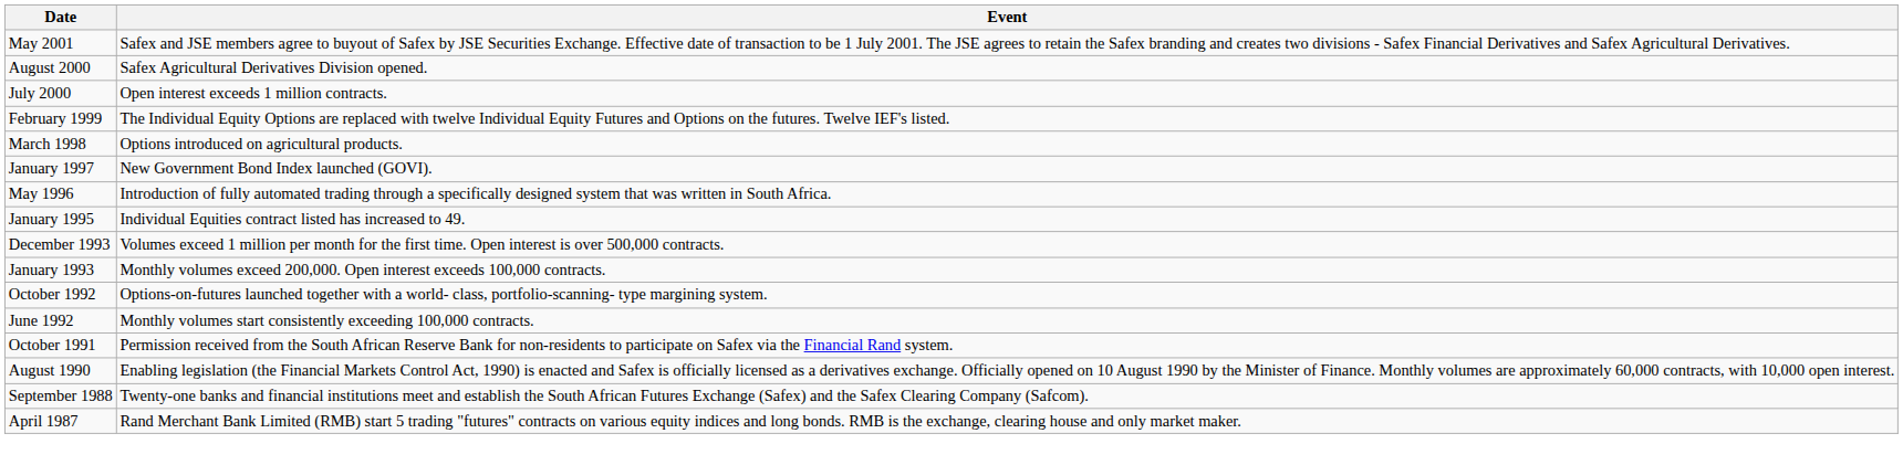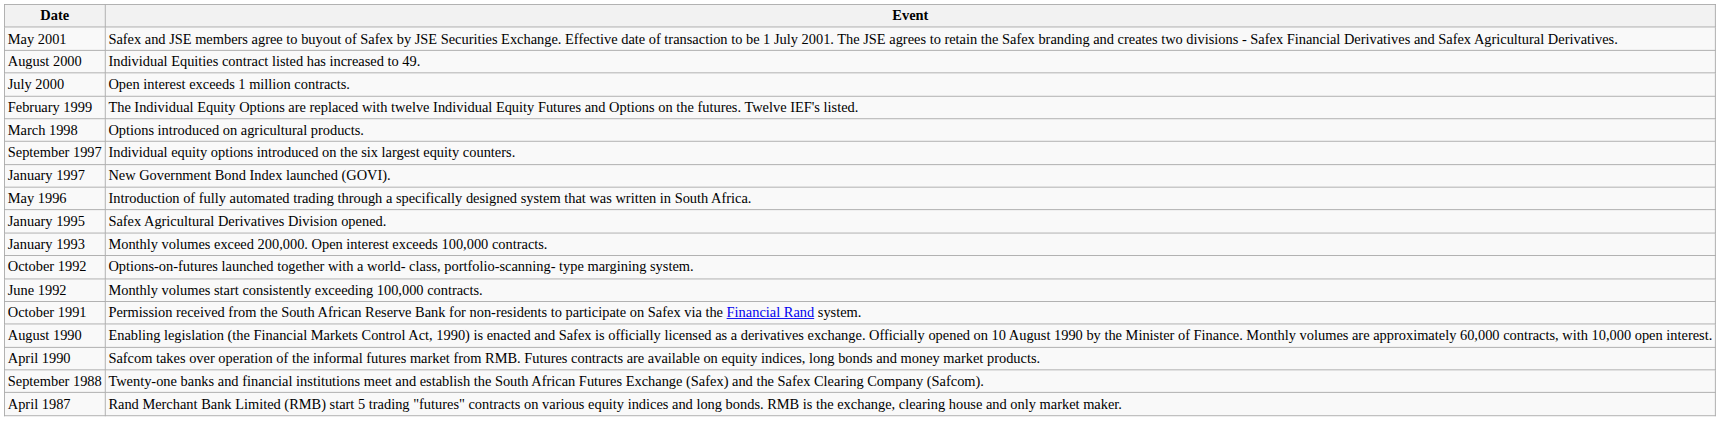 <table class="wikitable" border="1">
 <tr>
 <th>Date</th>
 <th>Event</th>
 </tr>
 <tr>
 <td>May 2001</td>
 <td>Safex and JSE members agree to buyout of Safex by JSE Securities Exchange. Effective date of transaction to be 1 July 2001. The JSE agrees to retain the Safex branding and creates two divisions - Safex Financial Derivatives and Safex Agricultural Derivatives.</td>
 </tr>
 <tr>
 <td>August 2000</td>
-<td>Safex Agricultural Derivatives Division opened.</td>
+<td>Individual Equities contract listed has increased to 49.</td>
 </tr>
 <tr>
 <td>July 2000</td>
 <td>Open interest exceeds 1 million contracts.</td>
 </tr>
 <tr>
 <td>February 1999</td>
 <td>The Individual Equity Options are replaced with twelve Individual Equity Futures and Options on the futures. Twelve IEF's listed.</td>
 </tr>
 <tr>
 <td>March 1998</td>
 <td>Options introduced on agricultural products.</td>
 </tr>
 <tr>
+<td>September 1997</td>
+<td>Individual equity options introduced on the six largest equity counters.</td>
+</tr>
+<tr>
 <td>January 1997</td>
 <td>New Government Bond Index launched (GOVI).</td>
 </tr>
 <tr>
 <td>May 1996</td>
 <td>Introduction of fully automated trading through a specifically designed system that was written in South Africa.</td>
 </tr>
 <tr>
 <td>January 1995</td>
-<td>Individual Equities contract listed has increased to 49.</td>
-</tr>
-<tr>
-<td>December 1993</td>
-<td>Volumes exceed 1 million per month for the first time. Open interest is over 500,000 contracts.</td>
+<td>Safex Agricultural Derivatives Division opened.</td>
 </tr>
 <tr>
 <td>January 1993</td>
 <td>Monthly volumes exceed 200,000. Open interest exceeds 100,000 contracts.</td>
 </tr>
 <tr>
 <td>October 1992</td>
 <td>Options-on-futures launched together with a world- class, portfolio-scanning- type margining system.</td>
 </tr>
 <tr>
 <td>June 1992</td>
 <td>Monthly volumes start consistently exceeding 100,000 contracts.</td>
 </tr>
 <tr>
 <td>October 1991</td>
 <td>Permission received from the South African Reserve Bank for non-residents to participate on Safex via the <a href='#'>Financial Rand</a> system.</td>
 </tr>
 <tr>
 <td>August 1990</td>
 <td>Enabling legislation (the Financial Markets Control Act, 1990) is enacted and Safex is officially licensed as a derivatives exchange. Officially opened on 10 August 1990 by the Minister of Finance. Monthly volumes are approximately 60,000 contracts, with 10,000 open interest.</td>
 </tr>
 <tr>
+<td>April 1990</td>
+<td>Safcom takes over operation of the informal futures market from RMB. Futures contracts are available on equity indices, long bonds and money market products.</td>
+</tr>
+<tr>
 <td>September 1988</td>
 <td>Twenty-one banks and financial institutions meet and establish the South African Futures Exchange (Safex) and the Safex Clearing Company (Safcom).</td>
 </tr>
 <tr>
 <td>April 1987</td>
 <td>Rand Merchant Bank Limited (RMB) start 5 trading "futures" contracts on various equity indices and long bonds. RMB is the exchange, clearing house and only market maker.</td>
 </tr>
 </table>
